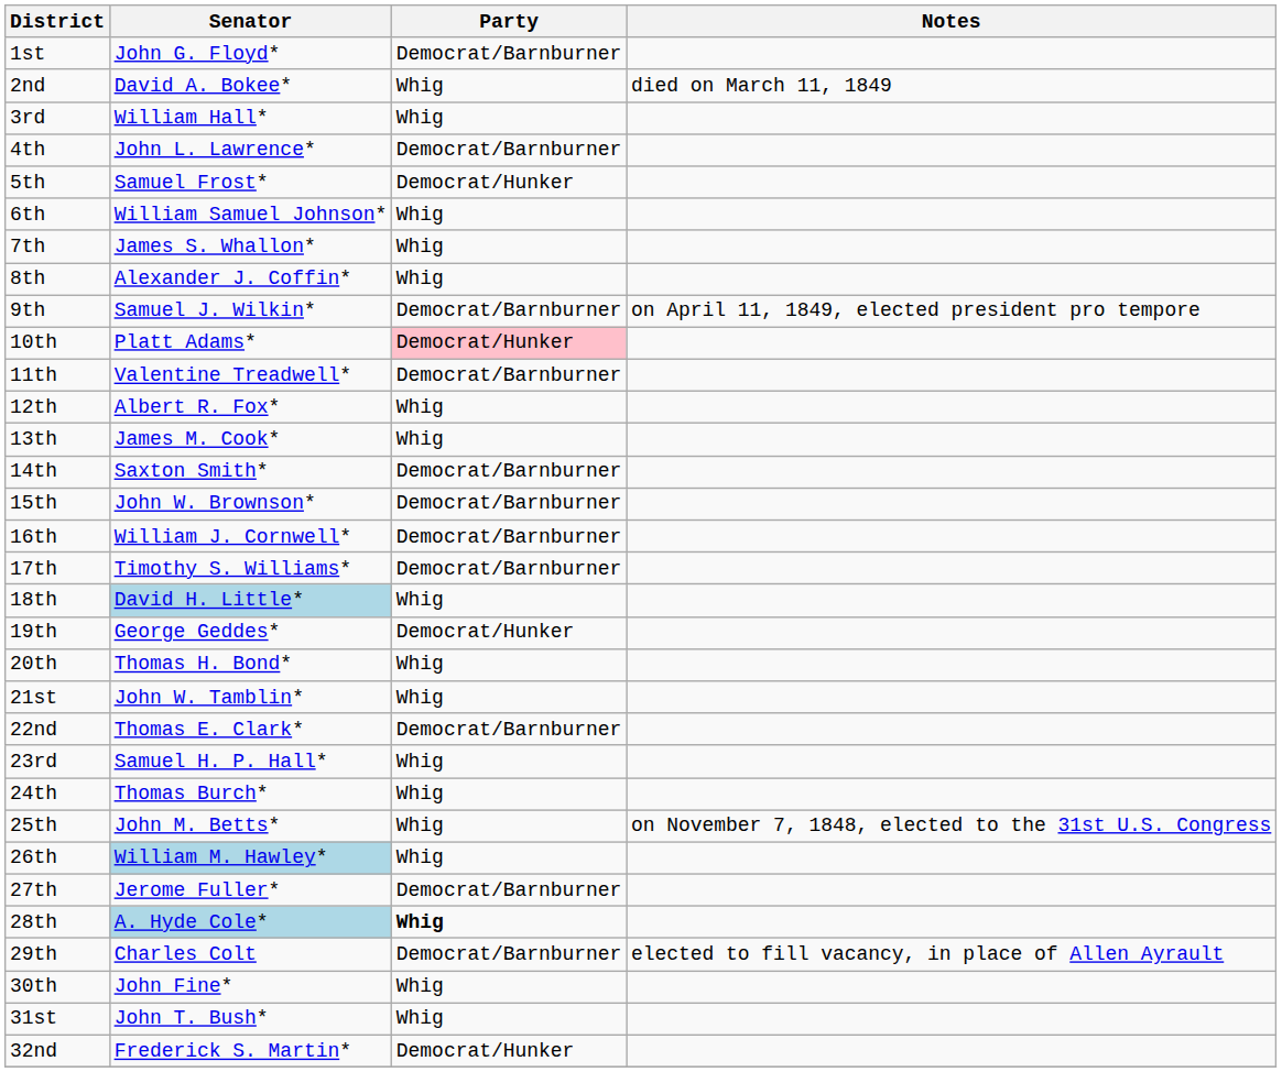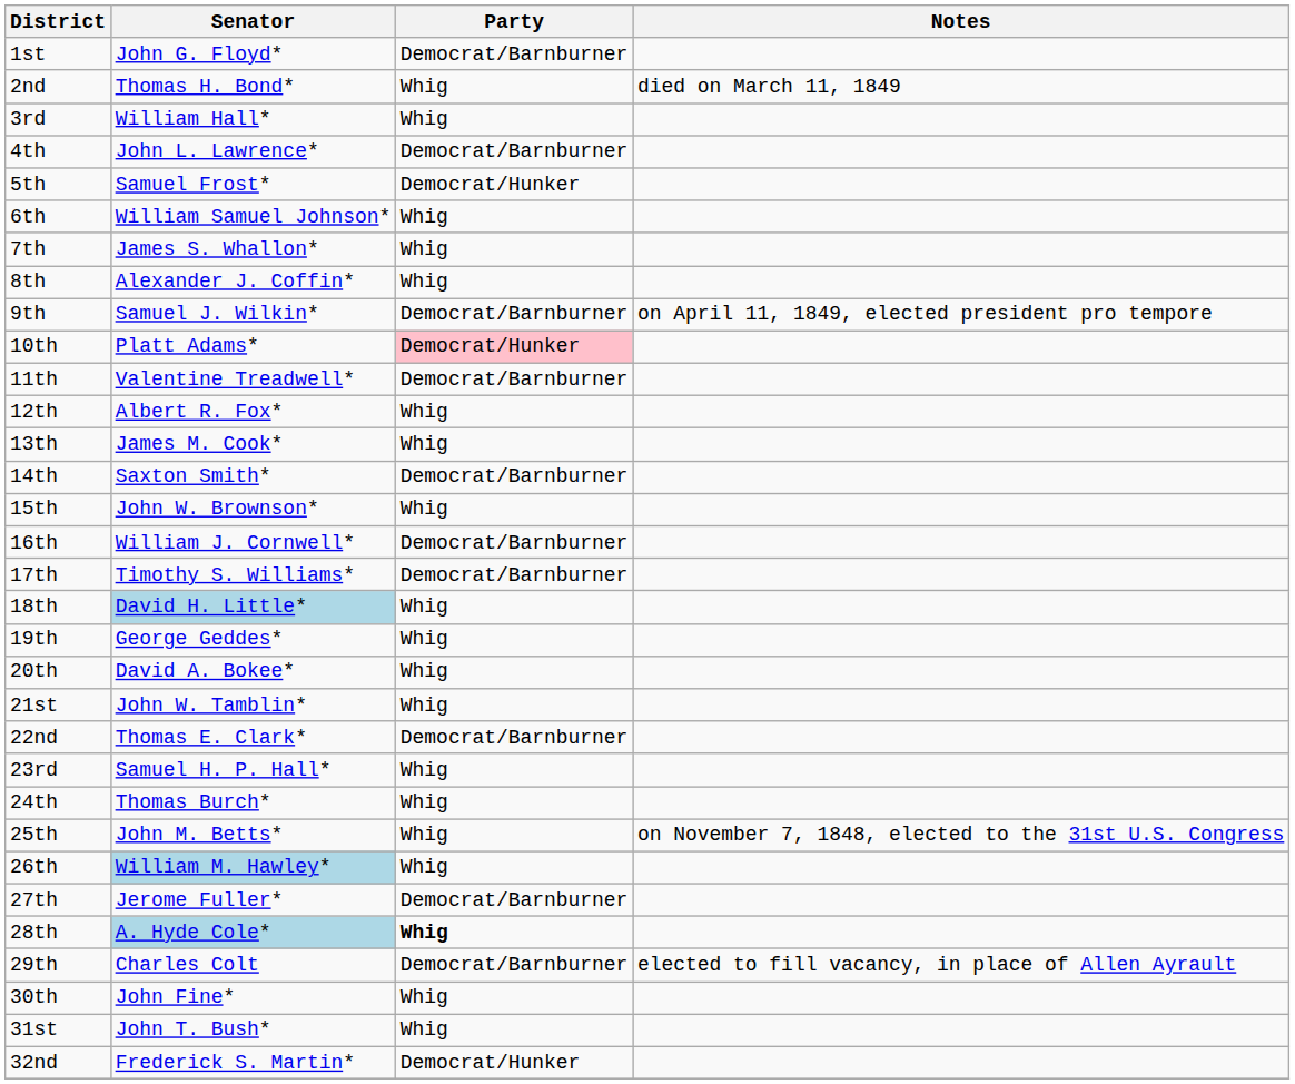 <table class=wikitable>
 <tr>
 <th>District</th>
 <th>Senator</th>
 <th>Party</th>
 <th>Notes</th>
 </tr>
 <tr>
 <td>1st</td>
 <td><a href='#'>John G. Floyd</a>*</td>
 <td>Democrat/Barnburner</td>
 <td></td>
 </tr>
 <tr>
 <td>2nd</td>
-<td><a href='#'>David A. Bokee</a>*</td>
+<td><a href='#'>Thomas H. Bond</a>*</td>
 <td>Whig</td>
 <td>died on March 11, 1849</td>
 </tr>
 <tr>
 <td>3rd</td>
 <td><a href='#'>William Hall</a>*</td>
 <td>Whig</td>
 <td></td>
 </tr>
 <tr>
 <td>4th</td>
 <td><a href='#'>John L. Lawrence</a>*</td>
 <td>Democrat/Barnburner</td>
 <td></td>
 </tr>
 <tr>
 <td>5th</td>
 <td><a href='#'>Samuel Frost</a>*</td>
 <td>Democrat/Hunker</td>
 <td></td>
 </tr>
 <tr>
 <td>6th</td>
 <td><a href='#'>William Samuel Johnson</a>*</td>
 <td>Whig</td>
 <td></td>
 </tr>
 <tr>
 <td>7th</td>
 <td><a href='#'>James S. Whallon</a>*</td>
 <td>Whig</td>
 <td></td>
 </tr>
 <tr>
 <td>8th</td>
 <td><a href='#'>Alexander J. Coffin</a>*</td>
 <td>Whig</td>
 <td></td>
 </tr>
 <tr>
 <td>9th</td>
 <td><a href='#'>Samuel J. Wilkin</a>*</td>
 <td>Democrat/Barnburner</td>
 <td>on April 11, 1849, elected president pro tempore</td>
 </tr>
 <tr>
 <td>10th</td>
 <td><a href='#'>Platt Adams</a>*</td>
 <td style="background: pink;">Democrat/Hunker</td>
 <td></td>
 </tr>
 <tr>
 <td>11th</td>
 <td><a href='#'>Valentine Treadwell</a>*</td>
 <td>Democrat/Barnburner</td>
 <td></td>
 </tr>
 <tr>
 <td>12th</td>
 <td><a href='#'>Albert R. Fox</a>*</td>
 <td>Whig</td>
 <td></td>
 </tr>
 <tr>
 <td>13th</td>
 <td><a href='#'>James M. Cook</a>*</td>
 <td>Whig</td>
 <td></td>
 </tr>
 <tr>
 <td>14th</td>
 <td><a href='#'>Saxton Smith</a>*</td>
 <td>Democrat/Barnburner</td>
 <td></td>
 </tr>
 <tr>
 <td>15th</td>
 <td><a href='#'>John W. Brownson</a>*</td>
-<td>Democrat/Barnburner</td>
+<td>Whig</td>
 <td></td>
 </tr>
 <tr>
 <td>16th</td>
 <td><a href='#'>William J. Cornwell</a>*</td>
 <td>Democrat/Barnburner</td>
 <td></td>
 </tr>
 <tr>
 <td>17th</td>
 <td><a href='#'>Timothy S. Williams</a>*</td>
 <td>Democrat/Barnburner</td>
 <td></td>
 </tr>
 <tr>
 <td>18th</td>
 <td style="background: lightblue;"><a href='#'>David H. Little</a>*</td>
 <td>Whig</td>
 <td></td>
 </tr>
 <tr>
 <td>19th</td>
 <td><a href='#'>George Geddes</a>*</td>
-<td>Democrat/Hunker</td>
+<td>Whig</td>
 <td></td>
 </tr>
 <tr>
 <td>20th</td>
-<td><a href='#'>Thomas H. Bond</a>*</td>
+<td><a href='#'>David A. Bokee</a>*</td>
 <td>Whig</td>
 <td></td>
 </tr>
 <tr>
 <td>21st</td>
 <td><a href='#'>John W. Tamblin</a>*</td>
 <td>Whig</td>
 <td></td>
 </tr>
 <tr>
 <td>22nd</td>
 <td><a href='#'>Thomas E. Clark</a>*</td>
 <td>Democrat/Barnburner</td>
 <td></td>
 </tr>
 <tr>
 <td>23rd</td>
 <td><a href='#'>Samuel H. P. Hall</a>*</td>
 <td>Whig</td>
 <td></td>
 </tr>
 <tr>
 <td>24th</td>
 <td><a href='#'>Thomas Burch</a>*</td>
 <td>Whig</td>
 <td></td>
 </tr>
 <tr>
 <td>25th</td>
 <td><a href='#'>John M. Betts</a>*</td>
 <td>Whig</td>
 <td>on November 7, 1848, elected to the <a href='#'>31st U.S. Congress</a></td>
 </tr>
 <tr>
 <td>26th</td>
 <td style="background: lightblue;"><a href='#'>William M. Hawley</a>*</td>
 <td>Whig</td>
 <td></td>
 </tr>
 <tr>
 <td>27th</td>
 <td><a href='#'>Jerome Fuller</a>*</td>
 <td>Democrat/Barnburner</td>
 <td></td>
 </tr>
 <tr>
 <td>28th</td>
 <td style="background: lightblue;"><a href='#'>A. Hyde Cole</a>*</td>
 <td><strong>Whig</strong></td>
 <td></td>
 </tr>
 <tr>
 <td>29th</td>
 <td><a href='#'>Charles Colt</a></td>
 <td>Democrat/Barnburner</td>
 <td>elected to fill vacancy, in place of <a href='#'>Allen Ayrault</a></td>
 </tr>
 <tr>
 <td>30th</td>
 <td><a href='#'>John Fine</a>*</td>
 <td>Whig</td>
 <td></td>
 </tr>
 <tr>
 <td>31st</td>
 <td><a href='#'>John T. Bush</a>*</td>
 <td>Whig</td>
 <td></td>
 </tr>
 <tr>
 <td>32nd</td>
 <td><a href='#'>Frederick S. Martin</a>*</td>
 <td>Democrat/Hunker</td>
 <td></td>
 </tr>
 <tr>
 </tr>
 </table>
